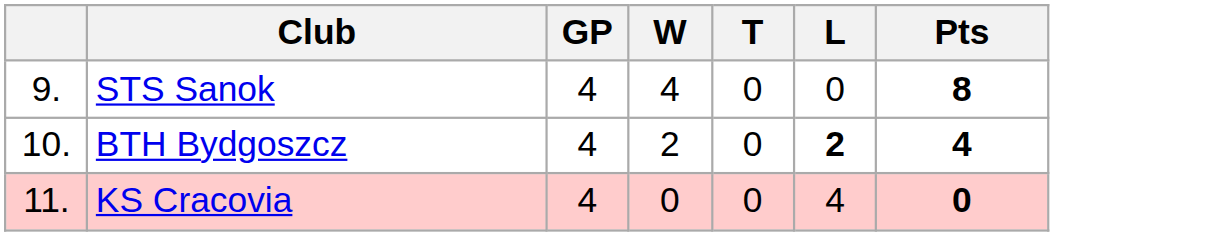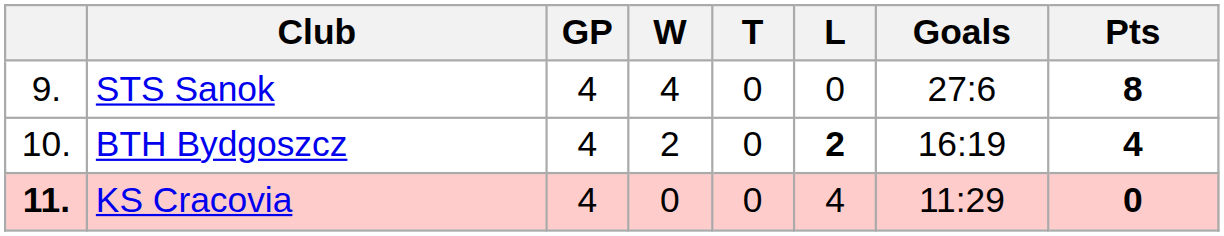 <table class="wikitable">
 <tr>
 <th width="30"></th>
 <th width="200">Club</th>
 <th width="30">GP</th>
 <th width="30">W</th>
 <th width="30">T</th>
 <th width="30">L</th>
+<th width="70">Goals</th>
 <th width="70">Pts</th>
 </tr>
 <tr bgcolor="#FFFFFF" align="center">
 <td>9.</td>
 <td align="left"><a href='#'>STS Sanok</a></td>
 <td>4</td>
 <td>4</td>
 <td>0</td>
 <td>0</td>
+<td>27:6</td>
 <td><strong>8</strong></td>
 </tr>
 <tr bgcolor="#FFFFFF" align="center">
 <td>10.</td>
 <td align="left"><a href='#'>BTH Bydgoszcz</a></td>
 <td>4</td>
 <td>2</td>
 <td>0</td>
 <td><strong>2</strong></td>
+<td>16:19</td>
 <td><strong>4</strong></td>
 </tr>
 <tr bgcolor="#FFCCCC" align="center">
-<td>11.</td>
+<td><strong>11.</strong></td>
 <td align="left"><a href='#'>KS Cracovia</a></td>
 <td>4</td>
 <td>0</td>
 <td>0</td>
 <td>4</td>
+<td>11:29</td>
 <td><strong>0</strong></td>
 </tr>
 </table>
